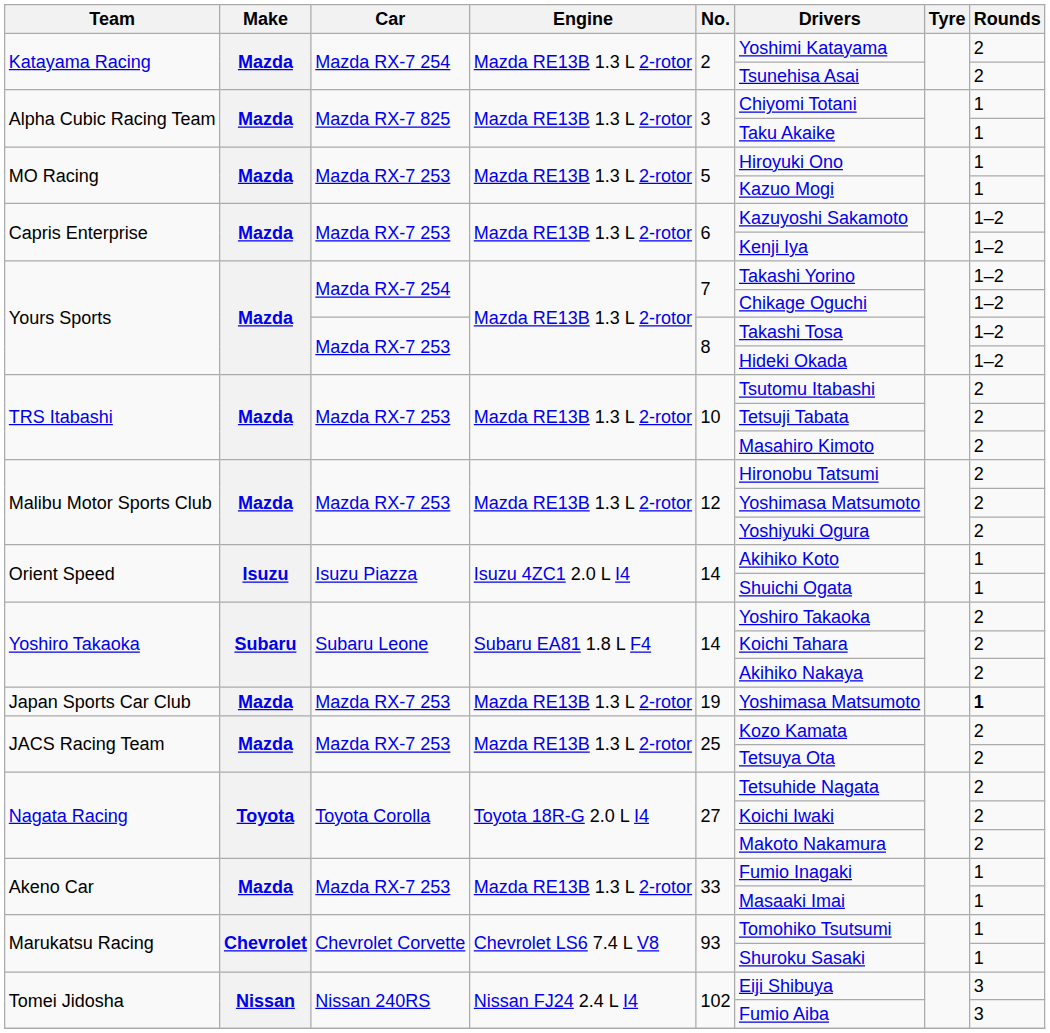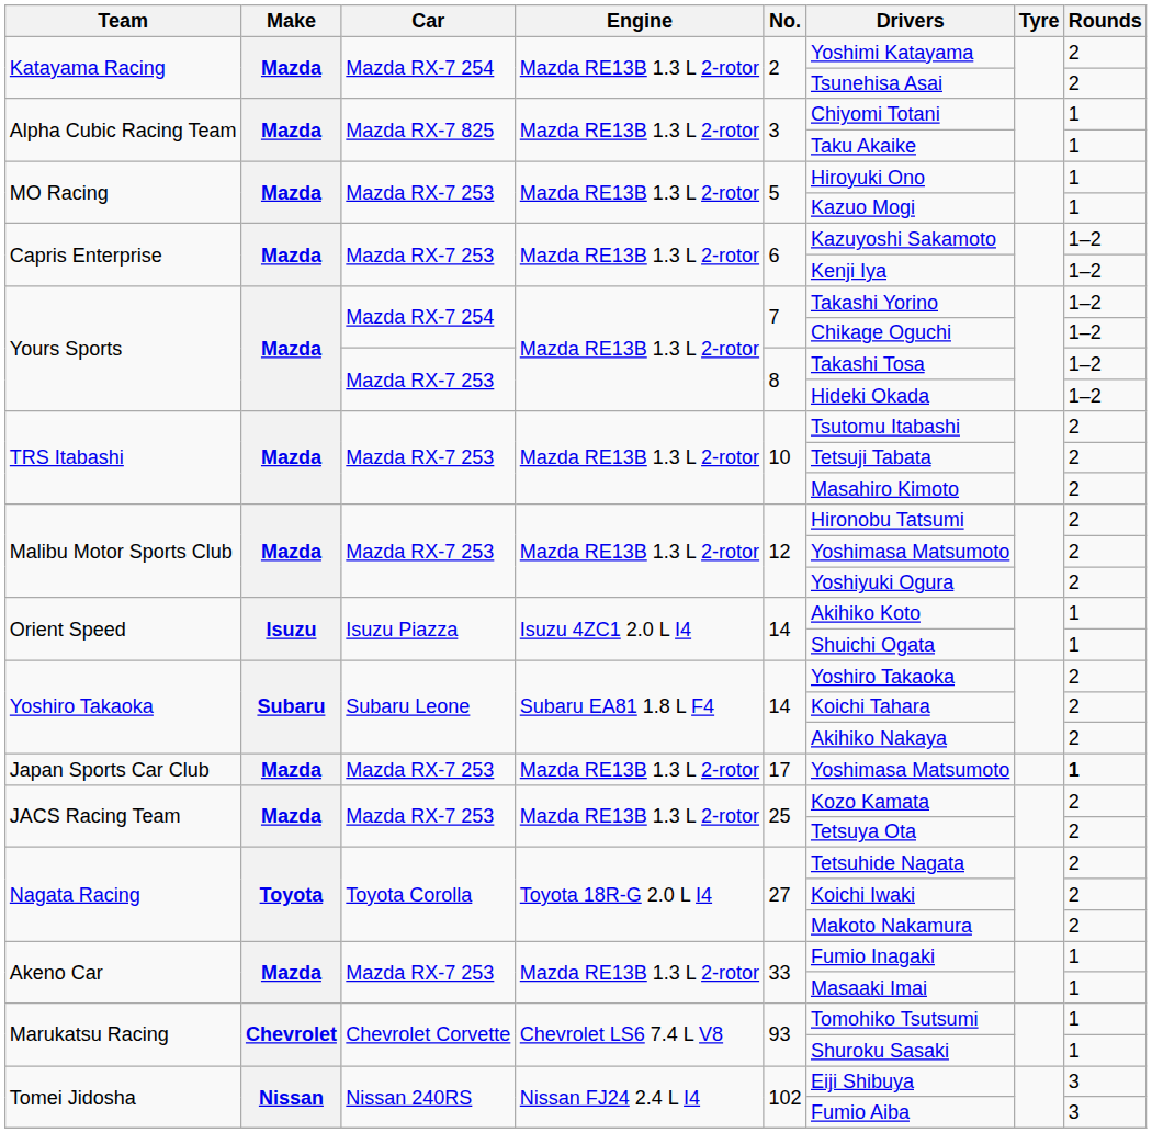 <table class="wikitable" style="font-size: 90%;">
 <tr>
 <th>Team</th>
 <th>Make</th>
 <th>Car</th>
 <th>Engine</th>
 <th>No.</th>
 <th>Drivers</th>
 <th>Tyre</th>
 <th>Rounds</th>
 </tr>
 <tr>
 <td rowspan=2><a href='#'>Katayama Racing</a></td>
 <th rowspan=2><a href='#'>Mazda</a></th>
 <td rowspan=2><a href='#'>Mazda RX-7 254</a></td>
 <td rowspan=2><a href='#'>Mazda RE13B</a> 1.3 L <a href='#'>2-rotor</a></td>
 <td rowspan=2>2</td>
 <td> <a href='#'>Yoshimi Katayama</a></td>
 <td align=center rowspan=2></td>
 <td>2</td>
 </tr>
 <tr>
 <td> <a href='#'>Tsunehisa Asai</a></td>
 <td>2</td>
 </tr>
 <tr>
 <td rowspan=2>Alpha Cubic Racing Team</td>
 <th rowspan=2><a href='#'>Mazda</a></th>
 <td rowspan=2><a href='#'>Mazda RX-7 825</a></td>
 <td rowspan=2><a href='#'>Mazda RE13B</a> 1.3 L <a href='#'>2-rotor</a></td>
 <td rowspan=2>3</td>
 <td> <a href='#'>Chiyomi Totani</a></td>
 <td align=center rowspan=2></td>
 <td>1</td>
 </tr>
 <tr>
 <td> <a href='#'>Taku Akaike</a></td>
 <td>1</td>
 </tr>
 <tr>
 <td rowspan=2>MO Racing</td>
 <th rowspan=2><a href='#'>Mazda</a></th>
 <td rowspan=2><a href='#'>Mazda RX-7 253</a></td>
 <td rowspan=2><a href='#'>Mazda RE13B</a> 1.3 L <a href='#'>2-rotor</a></td>
 <td rowspan=2>5</td>
 <td> <a href='#'>Hiroyuki Ono</a></td>
 <td align=center rowspan=2></td>
 <td>1</td>
 </tr>
 <tr>
 <td> <a href='#'>Kazuo Mogi</a></td>
 <td>1</td>
 </tr>
 <tr>
 <td rowspan=2>Capris Enterprise</td>
 <th rowspan=2><a href='#'>Mazda</a></th>
 <td rowspan=2><a href='#'>Mazda RX-7 253</a></td>
 <td rowspan=2><a href='#'>Mazda RE13B</a> 1.3 L <a href='#'>2-rotor</a></td>
 <td rowspan=2>6</td>
 <td> <a href='#'>Kazuyoshi Sakamoto</a></td>
 <td align=center rowspan=2></td>
 <td>1–2</td>
 </tr>
 <tr>
 <td> <a href='#'>Kenji Iya</a></td>
 <td>1–2</td>
 </tr>
 <tr>
 <td rowspan=4>Yours Sports</td>
 <th rowspan=4><a href='#'>Mazda</a></th>
 <td rowspan=2><a href='#'>Mazda RX-7 254</a></td>
 <td rowspan=4><a href='#'>Mazda RE13B</a> 1.3 L <a href='#'>2-rotor</a></td>
 <td rowspan=2>7</td>
 <td> <a href='#'>Takashi Yorino</a></td>
 <td align=center rowspan=4></td>
 <td>1–2</td>
 </tr>
 <tr>
 <td> <a href='#'>Chikage Oguchi</a></td>
 <td>1–2</td>
 </tr>
 <tr>
 <td rowspan=2><a href='#'>Mazda RX-7 253</a></td>
 <td rowspan=2>8</td>
 <td> <a href='#'>Takashi Tosa</a></td>
 <td>1–2</td>
 </tr>
 <tr>
 <td> <a href='#'>Hideki Okada</a></td>
 <td>1–2</td>
 </tr>
 <tr>
 <td rowspan=3><a href='#'>TRS Itabashi</a></td>
 <th rowspan=3><a href='#'>Mazda</a></th>
 <td rowspan=3><a href='#'>Mazda RX-7 253</a></td>
 <td rowspan=3><a href='#'>Mazda RE13B</a> 1.3 L <a href='#'>2-rotor</a></td>
 <td rowspan=3>10</td>
 <td> <a href='#'>Tsutomu Itabashi</a></td>
 <td align=center rowspan=3></td>
 <td>2</td>
 </tr>
 <tr>
 <td> <a href='#'>Tetsuji Tabata</a></td>
 <td>2</td>
 </tr>
 <tr>
 <td> <a href='#'>Masahiro Kimoto</a></td>
 <td>2</td>
 </tr>
 <tr>
 <td rowspan=3>Malibu Motor Sports Club</td>
 <th rowspan=3><a href='#'>Mazda</a></th>
 <td rowspan=3><a href='#'>Mazda RX-7 253</a></td>
 <td rowspan=3><a href='#'>Mazda RE13B</a> 1.3 L <a href='#'>2-rotor</a></td>
 <td rowspan=3>12</td>
 <td> <a href='#'>Hironobu Tatsumi</a></td>
 <td align=center rowspan=3></td>
 <td>2</td>
 </tr>
 <tr>
 <td> <a href='#'>Yoshimasa Matsumoto</a></td>
 <td>2</td>
 </tr>
 <tr>
 <td> <a href='#'>Yoshiyuki Ogura</a></td>
 <td>2</td>
 </tr>
 <tr>
 <td rowspan=2>Orient Speed</td>
 <th rowspan=2><a href='#'>Isuzu</a></th>
 <td rowspan=2><a href='#'>Isuzu Piazza</a></td>
 <td rowspan=2><a href='#'>Isuzu 4ZC1</a> 2.0 L <a href='#'>I4</a></td>
 <td rowspan=2>14</td>
 <td> <a href='#'>Akihiko Koto</a></td>
 <td align=center rowspan=2></td>
 <td>1</td>
 </tr>
 <tr>
 <td> <a href='#'>Shuichi Ogata</a></td>
 <td>1</td>
 </tr>
 <tr>
 <td rowspan=3><a href='#'>Yoshiro Takaoka</a></td>
 <th rowspan=3><a href='#'>Subaru</a></th>
 <td rowspan=3><a href='#'>Subaru Leone</a></td>
 <td rowspan=3><a href='#'>Subaru EA81</a> 1.8 L <a href='#'>F4</a></td>
 <td rowspan=3>14</td>
 <td> <a href='#'>Yoshiro Takaoka</a></td>
 <td align=center rowspan=3></td>
 <td>2</td>
 </tr>
 <tr>
 <td> <a href='#'>Koichi Tahara</a></td>
 <td>2</td>
 </tr>
 <tr>
 <td> <a href='#'>Akihiko Nakaya</a></td>
 <td>2</td>
 </tr>
 <tr>
 <td rowspan=1>Japan Sports Car Club</td>
 <th rowspan=1><a href='#'>Mazda</a></th>
 <td rowspan=1><a href='#'>Mazda RX-7 253</a></td>
 <td rowspan=1><a href='#'>Mazda RE13B</a> 1.3 L <a href='#'>2-rotor</a></td>
-<td rowspan=1>19</td>
+<td rowspan=1>17</td>
 <td> <a href='#'>Yoshimasa Matsumoto</a></td>
 <td align=center rowspan=1></td>
 <td><strong>1</strong></td>
 </tr>
 <tr>
 <td rowspan=2>JACS Racing Team</td>
 <th rowspan=2><a href='#'>Mazda</a></th>
 <td rowspan=2><a href='#'>Mazda RX-7 253</a></td>
 <td rowspan=2><a href='#'>Mazda RE13B</a> 1.3 L <a href='#'>2-rotor</a></td>
 <td rowspan=2>25</td>
 <td> <a href='#'>Kozo Kamata</a></td>
 <td align=center rowspan=2></td>
 <td>2</td>
 </tr>
 <tr>
 <td> <a href='#'>Tetsuya Ota</a></td>
 <td>2</td>
 </tr>
 <tr>
 <td rowspan=3><a href='#'>Nagata Racing</a></td>
 <th rowspan=3><a href='#'>Toyota</a></th>
 <td rowspan=3><a href='#'>Toyota Corolla</a></td>
 <td rowspan=3><a href='#'>Toyota 18R-G</a> 2.0 L <a href='#'>I4</a></td>
 <td rowspan=3>27</td>
 <td> <a href='#'>Tetsuhide Nagata</a></td>
 <td align=center rowspan=3></td>
 <td>2</td>
 </tr>
 <tr>
 <td> <a href='#'>Koichi Iwaki</a></td>
 <td>2</td>
 </tr>
 <tr>
 <td> <a href='#'>Makoto Nakamura</a></td>
 <td>2</td>
 </tr>
 <tr>
 <td rowspan=2>Akeno Car</td>
 <th rowspan=2><a href='#'>Mazda</a></th>
 <td rowspan=2><a href='#'>Mazda RX-7 253</a></td>
 <td rowspan=2><a href='#'>Mazda RE13B</a> 1.3 L <a href='#'>2-rotor</a></td>
 <td rowspan=2>33</td>
 <td> <a href='#'>Fumio Inagaki</a></td>
 <td align=center rowspan=2></td>
 <td>1</td>
 </tr>
 <tr>
 <td> <a href='#'>Masaaki Imai</a></td>
 <td>1</td>
 </tr>
 <tr>
 <td rowspan=2>Marukatsu Racing</td>
 <th rowspan=2><a href='#'>Chevrolet</a></th>
 <td rowspan=2><a href='#'>Chevrolet Corvette</a></td>
 <td rowspan=2><a href='#'>Chevrolet LS6</a> 7.4 L <a href='#'>V8</a></td>
 <td rowspan=2>93</td>
 <td> <a href='#'>Tomohiko Tsutsumi</a></td>
 <td align=center rowspan=2></td>
 <td>1</td>
 </tr>
 <tr>
 <td> <a href='#'>Shuroku Sasaki</a></td>
 <td>1</td>
 </tr>
 <tr>
 <td rowspan=2>Tomei Jidosha</td>
 <th rowspan=2><a href='#'>Nissan</a></th>
 <td rowspan=2><a href='#'>Nissan 240RS</a></td>
 <td rowspan=2><a href='#'>Nissan FJ24</a> 2.4 L <a href='#'>I4</a></td>
 <td rowspan=2>102</td>
 <td> <a href='#'>Eiji Shibuya</a></td>
 <td align=center rowspan=2></td>
 <td>3</td>
 </tr>
 <tr>
 <td> <a href='#'>Fumio Aiba</a></td>
 <td>3</td>
 </tr>
 <tr>
 </tr>
 </table>
